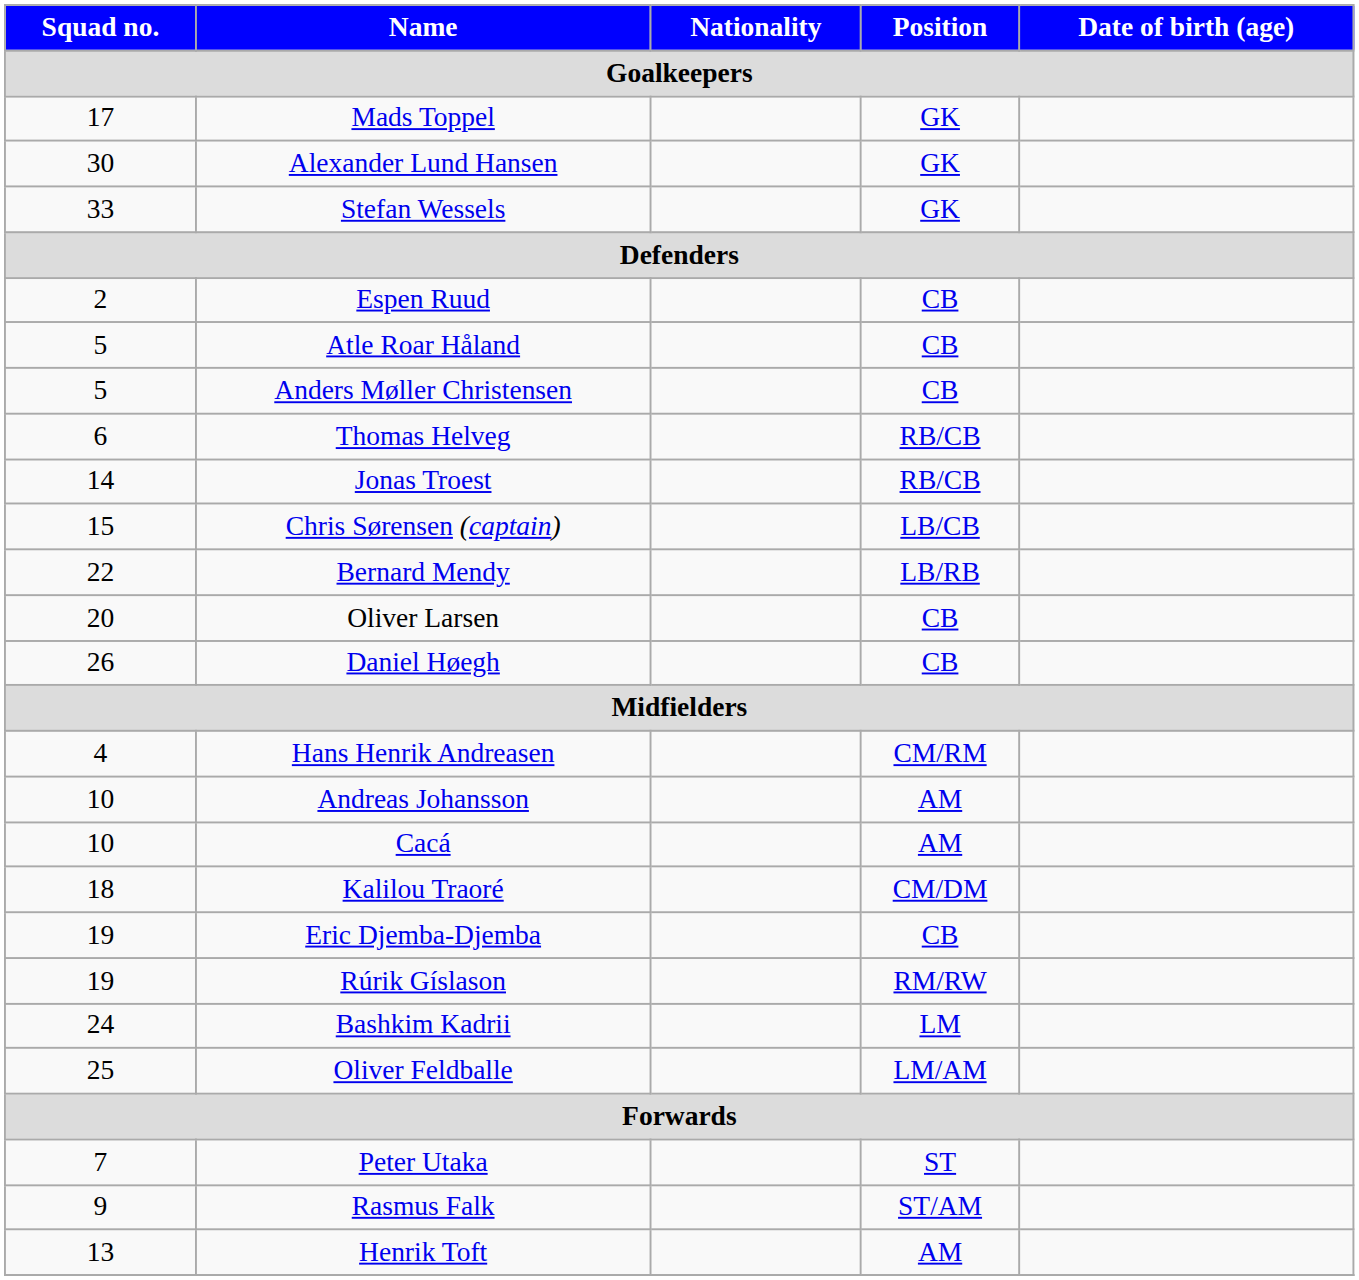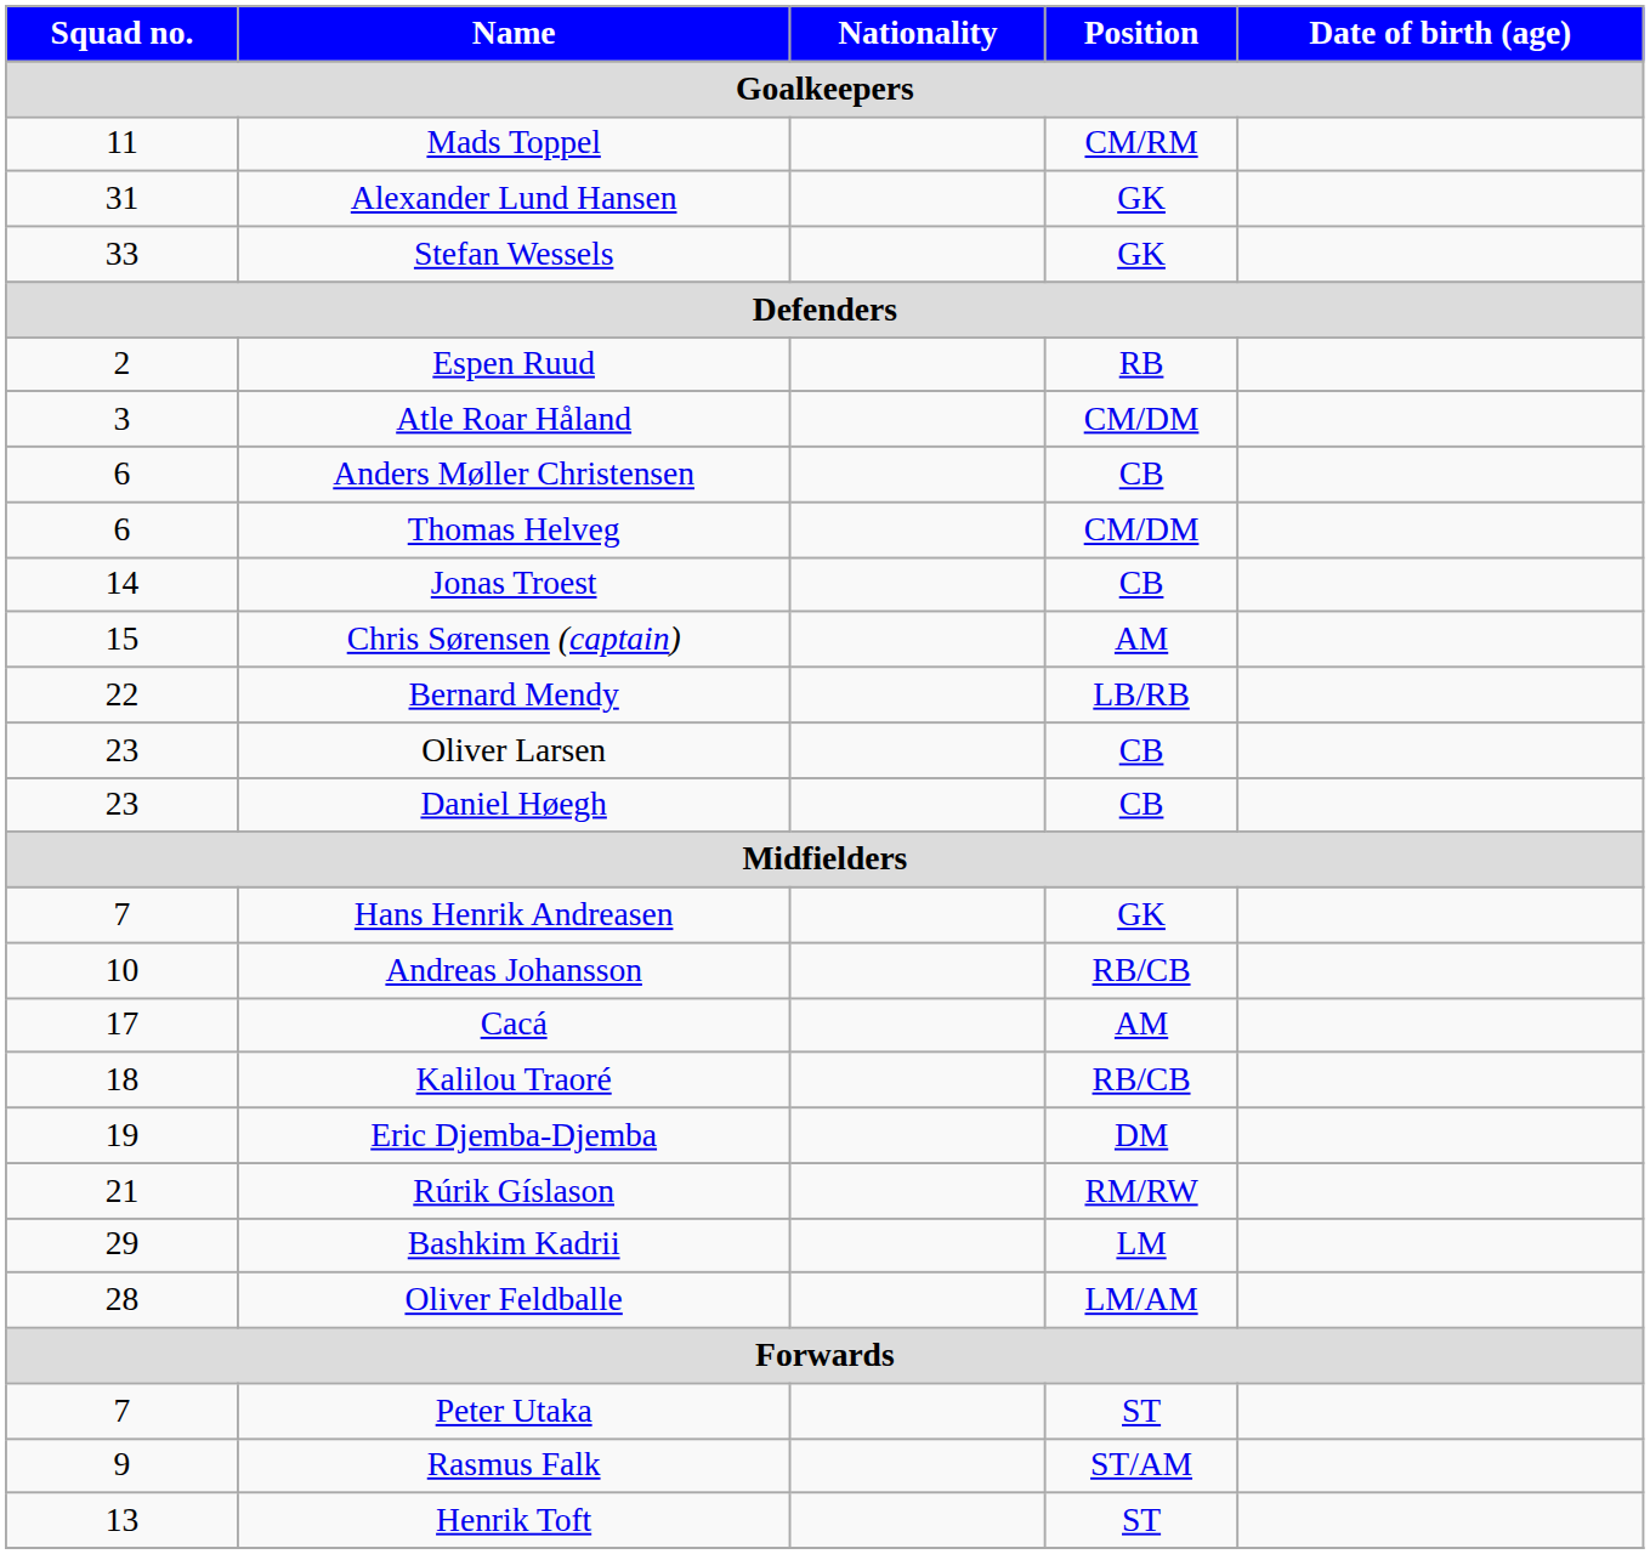 <table class="wikitable" style="text-align:center; font-size:90%; width:80%">
 <tr>
 <th style="background:#0000ff; color:white; text-align:center">Squad no.</th>
 <th style="background:#0000ff; color:white; text-align:center">Name</th>
 <th style="background:#0000ff; color:white; text-align:center">Nationality</th>
 <th style="background:#0000ff; color:white; text-align:center">Position</th>
 <th style="background:#0000ff; color:white; text-align:center">Date of birth (age)</th>
 </tr>
 <tr>
 <th colspan="6" style="background:#dcdcdc; text-align:center">Goalkeepers</th>
 </tr>
 <tr>
-<td>17</td>
+<td>11</td>
 <td><a href='#'>Mads Toppel</a></td>
 <td></td>
-<td><a href='#'>GK</a></td>
+<td><a href='#'>CM/RM</a></td>
 <td></td>
 </tr>
 <tr>
-<td>30</td>
+<td>31</td>
 <td><a href='#'>Alexander Lund Hansen</a></td>
 <td></td>
 <td><a href='#'>GK</a></td>
 <td></td>
 </tr>
 <tr>
 <td>33</td>
 <td><a href='#'>Stefan Wessels</a></td>
 <td></td>
 <td><a href='#'>GK</a></td>
 <td></td>
 </tr>
 <tr>
 <th colspan="6" style="background:#dcdcdc; text-align:center">Defenders</th>
 </tr>
 <tr>
 <td>2</td>
 <td><a href='#'>Espen Ruud</a></td>
 <td></td>
-<td><a href='#'>CB</a></td>
+<td><a href='#'>RB</a></td>
 <td></td>
 </tr>
 <tr>
-<td>5</td>
+<td>3</td>
 <td><a href='#'>Atle Roar Håland</a></td>
 <td></td>
-<td><a href='#'>CB</a></td>
+<td><a href='#'>CM/DM</a></td>
 <td></td>
 </tr>
 <tr>
-<td>5</td>
+<td>6</td>
 <td><a href='#'>Anders Møller Christensen</a></td>
 <td></td>
 <td><a href='#'>CB</a></td>
 <td></td>
 </tr>
 <tr>
 <td>6</td>
 <td><a href='#'>Thomas Helveg</a></td>
 <td></td>
-<td><a href='#'>RB/CB</a></td>
+<td><a href='#'>CM/DM</a></td>
 <td></td>
 </tr>
 <tr>
 <td>14</td>
 <td><a href='#'>Jonas Troest</a></td>
 <td></td>
-<td><a href='#'>RB/CB</a></td>
+<td><a href='#'>CB</a></td>
 <td></td>
 </tr>
 <tr>
 <td>15</td>
 <td><a href='#'>Chris Sørensen</a> <em>(<a href='#'>captain</a>)</em></td>
 <td></td>
-<td><a href='#'>LB/CB</a></td>
+<td><a href='#'>AM</a></td>
 <td></td>
 </tr>
 <tr>
 <td>22</td>
 <td><a href='#'>Bernard Mendy</a></td>
 <td></td>
 <td><a href='#'>LB/RB</a></td>
 <td></td>
 </tr>
 <tr>
-<td>20</td>
+<td>23</td>
 <td>Oliver Larsen</td>
 <td></td>
 <td><a href='#'>CB</a></td>
 <td></td>
 </tr>
 <tr>
-<td>26</td>
+<td>23</td>
 <td><a href='#'>Daniel Høegh</a></td>
 <td></td>
 <td><a href='#'>CB</a></td>
 <td></td>
 </tr>
 <tr>
 <th colspan="6" style="background:#dcdcdc; text-align:center">Midfielders</th>
 </tr>
 <tr>
-<td>4</td>
+<td>7</td>
 <td><a href='#'>Hans Henrik Andreasen</a></td>
 <td></td>
-<td><a href='#'>CM/RM</a></td>
+<td><a href='#'>GK</a></td>
 <td></td>
 </tr>
 <tr>
 <td>10</td>
 <td><a href='#'>Andreas Johansson</a></td>
 <td></td>
-<td><a href='#'>AM</a></td>
+<td><a href='#'>RB/CB</a></td>
 <td></td>
 </tr>
 <tr>
-<td>10</td>
+<td>17</td>
 <td><a href='#'>Cacá</a></td>
 <td></td>
 <td><a href='#'>AM</a></td>
 <td></td>
 </tr>
 <tr>
 <td>18</td>
 <td><a href='#'>Kalilou Traoré</a></td>
 <td></td>
-<td><a href='#'>CM/DM</a></td>
+<td><a href='#'>RB/CB</a></td>
 <td></td>
 </tr>
 <tr>
 <td>19</td>
 <td><a href='#'>Eric Djemba-Djemba</a></td>
 <td></td>
-<td><a href='#'>CB</a></td>
+<td><a href='#'>DM</a></td>
 <td></td>
 </tr>
 <tr>
-<td>19</td>
+<td>21</td>
 <td><a href='#'>Rúrik Gíslason</a></td>
 <td></td>
 <td><a href='#'>RM/RW</a></td>
 <td></td>
 </tr>
 <tr>
-<td>24</td>
+<td>29</td>
 <td><a href='#'>Bashkim Kadrii</a></td>
 <td></td>
 <td><a href='#'>LM</a></td>
 <td></td>
 </tr>
 <tr>
-<td>25</td>
+<td>28</td>
 <td><a href='#'>Oliver Feldballe</a></td>
 <td></td>
 <td><a href='#'>LM/AM</a></td>
 <td></td>
 </tr>
 <tr>
 <th colspan="6" style="background:#dcdcdc; text-align:center">Forwards</th>
 </tr>
 <tr>
 <td>7</td>
 <td><a href='#'>Peter Utaka</a></td>
 <td></td>
 <td><a href='#'>ST</a></td>
 <td></td>
 </tr>
 <tr>
 <td>9</td>
 <td><a href='#'>Rasmus Falk</a></td>
 <td></td>
 <td><a href='#'>ST/AM</a></td>
 <td></td>
 </tr>
 <tr>
 <td>13</td>
 <td><a href='#'>Henrik Toft</a></td>
 <td></td>
-<td><a href='#'>AM</a></td>
+<td><a href='#'>ST</a></td>
 <td></td>
 </tr>
 <tr>
 </tr>
 </table>
